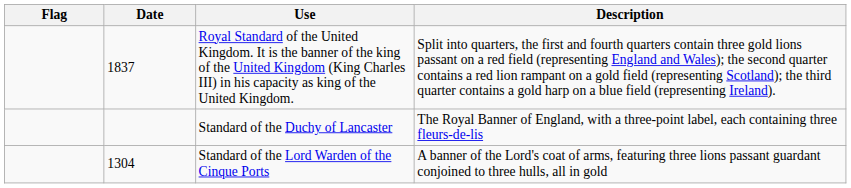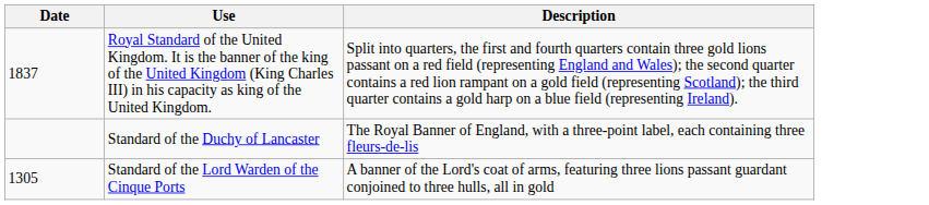 <table class="wikitable">
 <tr>
-<th style="width:110px;">Flag</th>
 <th style="width:100px;">Date</th>
 <th style="width:250px;">Use</th>
 <th style="width:500px;">Description</th>
 </tr>
 <tr>
-<td></td>
 <td>1837</td>
 <td><a href='#'>Royal Standard</a> of the United Kingdom. It is the banner of the king of the <a href='#'>United Kingdom</a> (King Charles III) in his capacity as king of the United Kingdom.</td>
 <td>Split into quarters, the first and fourth quarters contain three gold lions passant on a red field (representing <a href='#'>England and Wales</a>); the second quarter contains a red lion rampant on a gold field (representing <a href='#'>Scotland</a>); the third quarter contains a gold harp on a blue field (representing <a href='#'>Ireland</a>).</td>
 </tr>
 <tr>
 <td></td>
-<td></td>
 <td>Standard of the <a href='#'>Duchy of Lancaster</a></td>
 <td>The Royal Banner of England, with a three-point label, each containing three <a href='#'>fleurs-de-lis</a></td>
 </tr>
 <tr>
-<td></td>
-<td>1304</td>
+<td>1305</td>
 <td>Standard of the <a href='#'>Lord Warden of the Cinque Ports</a></td>
 <td>A banner of the Lord's coat of arms, featuring three lions passant guardant conjoined to three hulls, all in gold</td>
 </tr>
 </table>
